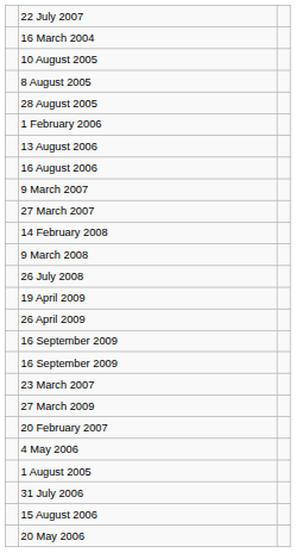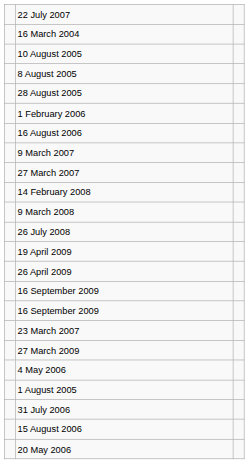 <table class="wikitable" style="font-size: 89%; float: left; width: 26em; margin-right: 1em; height: 700px">
 <tr>
 <td></td>
 <td>22 July 2007</td>
 <td></td>
 </tr>
 <tr>
 <td></td>
 <td>16 March 2004</td>
 <td></td>
 </tr>
 <tr>
 <td></td>
 <td>10 August 2005</td>
 <td></td>
 </tr>
 <tr>
 <td></td>
 <td>8 August 2005</td>
 <td></td>
 </tr>
 <tr>
 <td></td>
 <td>28 August 2005</td>
 <td></td>
 </tr>
 <tr>
 <td></td>
 <td>1 February 2006</td>
-<td></td>
-</tr>
-<tr>
-<td></td>
-<td>13 August 2006</td>
 <td></td>
 </tr>
 <tr>
 <td></td>
 <td>16 August 2006</td>
 <td></td>
 </tr>
 <tr>
 <td></td>
 <td>9 March 2007</td>
 <td></td>
 </tr>
 <tr>
 <td></td>
 <td>27 March 2007</td>
 <td></td>
 </tr>
 <tr>
 <td></td>
 <td>14 February 2008</td>
 <td></td>
 </tr>
 <tr>
 <td></td>
 <td>9 March 2008</td>
 <td></td>
 </tr>
 <tr>
 <td></td>
 <td>26 July 2008</td>
 <td></td>
 </tr>
 <tr>
 <td></td>
 <td>19 April 2009</td>
 <td></td>
 </tr>
 <tr>
 <td></td>
 <td>26 April 2009</td>
 <td></td>
 </tr>
 <tr>
 <td></td>
 <td>16 September 2009</td>
 <td></td>
 </tr>
 <tr>
 <td></td>
 <td>16 September 2009</td>
 <td></td>
 </tr>
 <tr>
 <td></td>
 <td>23 March 2007</td>
 <td></td>
 </tr>
 <tr>
 <td></td>
 <td>27 March 2009</td>
 <td></td>
 </tr>
 <tr>
 <td></td>
-<td>20 February 2007</td>
-<td></td>
-</tr>
-<tr>
-<td></td>
 <td>4 May 2006</td>
 <td></td>
 </tr>
 <tr>
 <td></td>
 <td>1 August 2005</td>
 <td></td>
 </tr>
 <tr>
 <td></td>
 <td>31 July 2006</td>
 <td></td>
 </tr>
 <tr>
 <td></td>
 <td>15 August 2006</td>
 <td></td>
 </tr>
 <tr>
 <td></td>
 <td>20 May 2006</td>
 <td></td>
 </tr>
 </table>
